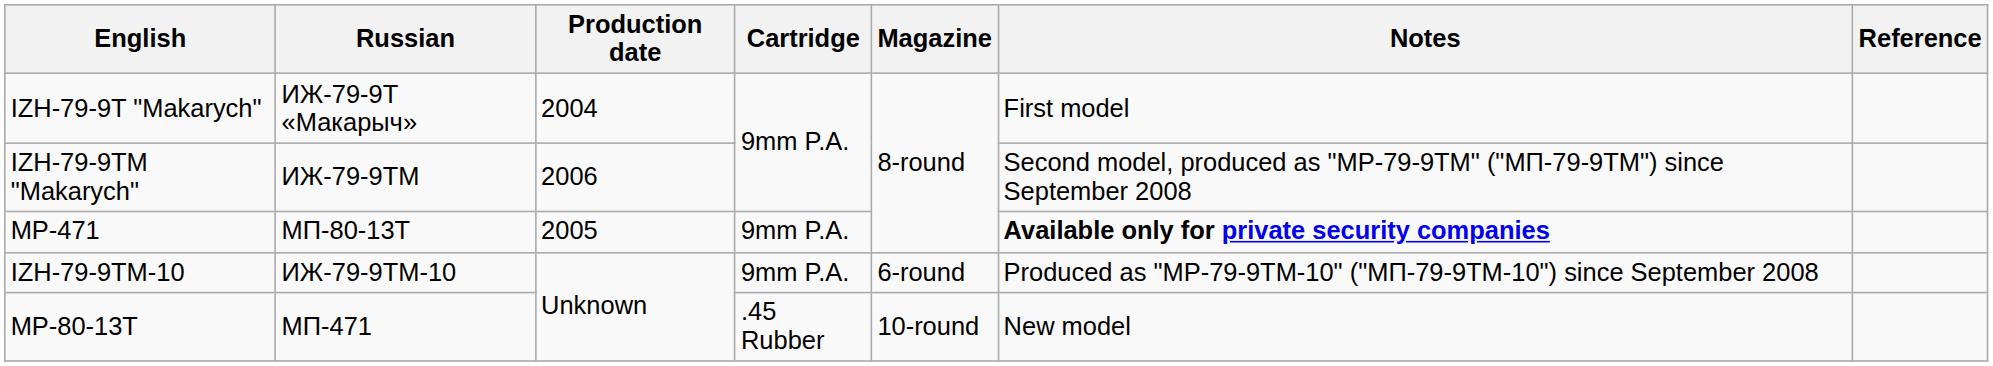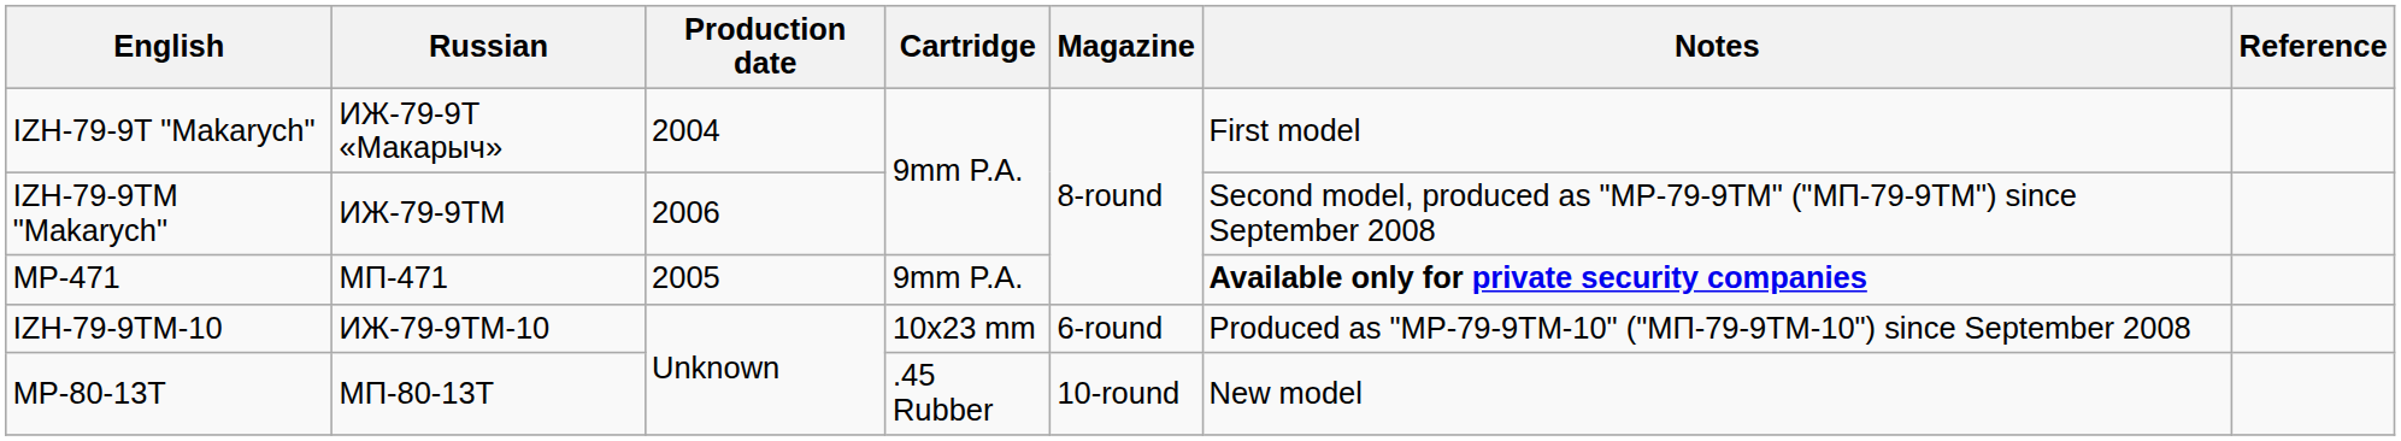 <table class="wikitable">
 <tr>
 <th>English</th>
 <th>Russian</th>
 <th>Production date</th>
 <th>Cartridge</th>
 <th>Magazine</th>
 <th>Notes</th>
 <th>Reference</th>
 </tr>
 <tr>
 <td>IZH-79-9T "Makarych"</td>
 <td>ИЖ-79-9Т «Макарыч»</td>
 <td>2004</td>
 <td rowspan="2">9mm P.A.</td>
 <td rowspan="3">8-round</td>
 <td>First model</td>
 <td></td>
 </tr>
 <tr>
 <td>IZH-79-9TM "Makarych"</td>
 <td>ИЖ-79-9ТМ</td>
 <td>2006</td>
 <td>Second model, produced as "МР-79-9ТМ" ("МП-79-9ТМ") since September 2008</td>
 <td></td>
 </tr>
 <tr>
 <td>MP-471</td>
-<td>МП-80-13T</td>
+<td>МП-471</td>
 <td>2005</td>
 <td>9mm P.A.</td>
 <td><strong>Available only for <a href='#'>private security companies</a></strong></td>
 <td></td>
 </tr>
 <tr>
 <td>IZH-79-9TM-10</td>
 <td>ИЖ-79-9ТМ-10</td>
 <td rowspan="2">Unknown</td>
-<td>9mm P.A.</td>
+<td>10x23 mm</td>
 <td>6-round</td>
 <td>Produced as "МР-79-9ТМ-10" ("МП-79-9ТМ-10") since September 2008</td>
 <td></td>
 </tr>
 <tr>
 <td>МР-80-13Т</td>
-<td>МП-471</td>
+<td>МП-80-13T</td>
 <td>.45 Rubber</td>
 <td>10-round</td>
 <td>New model</td>
 <td></td>
 </tr>
 </table>
